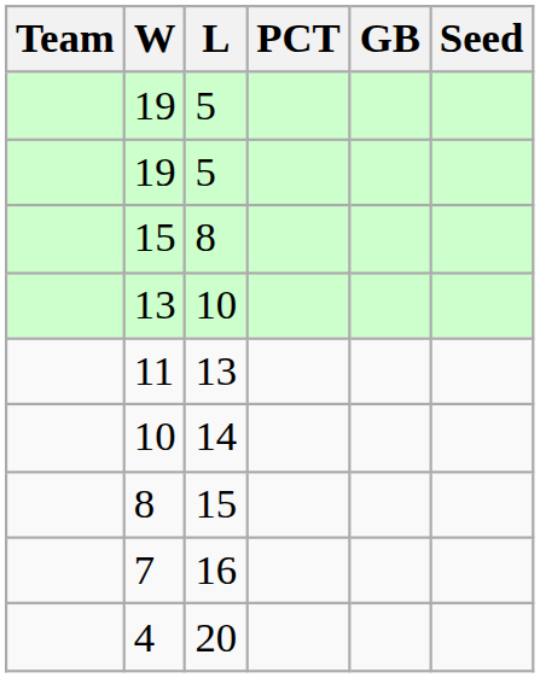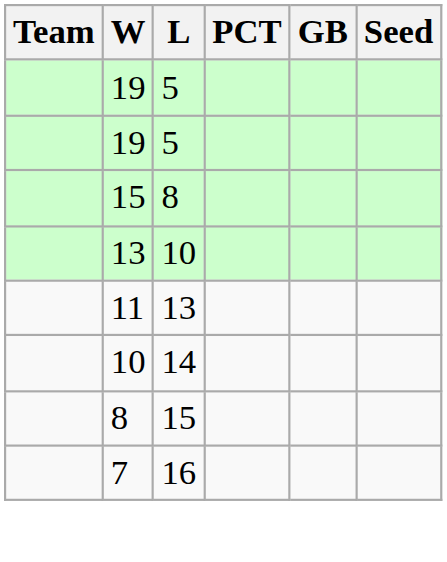 <table class=wikitable>
 <tr>
 <th>Team</th>
 <th>W</th>
 <th>L</th>
 <th>PCT</th>
 <th>GB</th>
 <th>Seed</th>
 </tr>
 <tr bgcolor=#ccffcc>
 <td></td>
 <td>19</td>
 <td>5</td>
 <td></td>
 <td></td>
 <td></td>
 </tr>
 <tr bgcolor=#ccffcc>
 <td></td>
 <td>19</td>
 <td>5</td>
 <td></td>
 <td></td>
 <td></td>
 </tr>
 <tr bgcolor=#ccffcc>
 <td></td>
 <td>15</td>
 <td>8</td>
 <td></td>
 <td></td>
 <td></td>
 </tr>
 <tr bgcolor=#ccffcc>
 <td></td>
 <td>13</td>
 <td>10</td>
 <td></td>
 <td></td>
 <td></td>
 </tr>
 <tr>
 <td></td>
 <td>11</td>
 <td>13</td>
 <td></td>
 <td></td>
 <td></td>
 </tr>
 <tr>
 <td></td>
 <td>10</td>
 <td>14</td>
 <td></td>
 <td></td>
 <td></td>
 </tr>
 <tr>
 <td></td>
 <td>8</td>
 <td>15</td>
 <td></td>
 <td></td>
 <td></td>
 </tr>
 <tr>
 <td></td>
 <td>7</td>
 <td>16</td>
 <td></td>
 <td></td>
 <td></td>
 </tr>
-<tr>
-<td></td>
-<td>4</td>
-<td>20</td>
-<td></td>
-<td></td>
-<td></td>
-</tr>
 </table>
